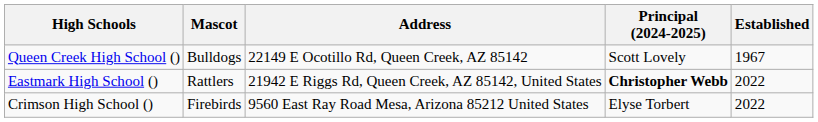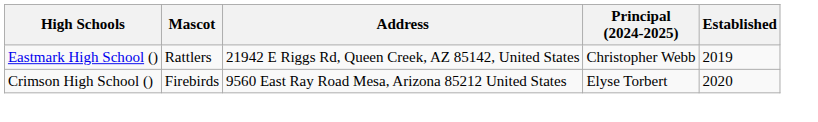 <table class="wikitable">
 <tr>
 <th>High Schools</th>
 <th>Mascot</th>
 <th>Address</th>
 <th>Principal <br> (2024-2025)</th>
 <th>Established</th>
 </tr>
 <tr>
-<td><a href='#'>Queen Creek High School</a> ()</td>
-<td>Bulldogs</td>
-<td>22149 E Ocotillo Rd, Queen Creek, AZ 85142</td>
-<td>Scott Lovely</td>
-<td>1967</td>
-</tr>
-<tr>
 <td><a href='#'>Eastmark High School</a> ()</td>
 <td>Rattlers</td>
 <td>21942 E Riggs Rd, Queen Creek, AZ 85142, United States</td>
-<td><strong>Christopher Webb</strong></td>
-<td>2022</td>
+<td>Christopher Webb</td>
+<td>2019</td>
 </tr>
 <tr>
 <td>Crimson High School ()</td>
 <td>Firebirds</td>
 <td>9560 East Ray Road Mesa, Arizona 85212 United States</td>
 <td>Elyse Torbert</td>
-<td>2022</td>
+<td>2020</td>
 </tr>
 </table>
